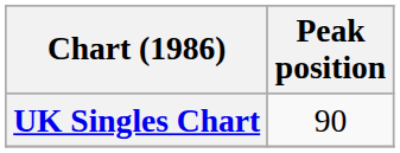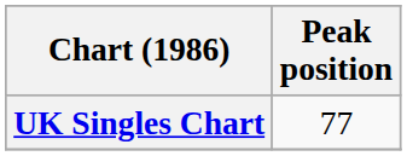 <table class="wikitable plainrowheaders">
 <tr>
 <th>Chart (1986)</th>
 <th>Peak<br>position</th>
 </tr>
 <tr>
 <th scope="row"><a href='#'>UK Singles Chart</a></th>
-<td align="center">90</td>
+<td align="center">77</td>
 </tr>
 <tr>
 </tr>
 </table>
